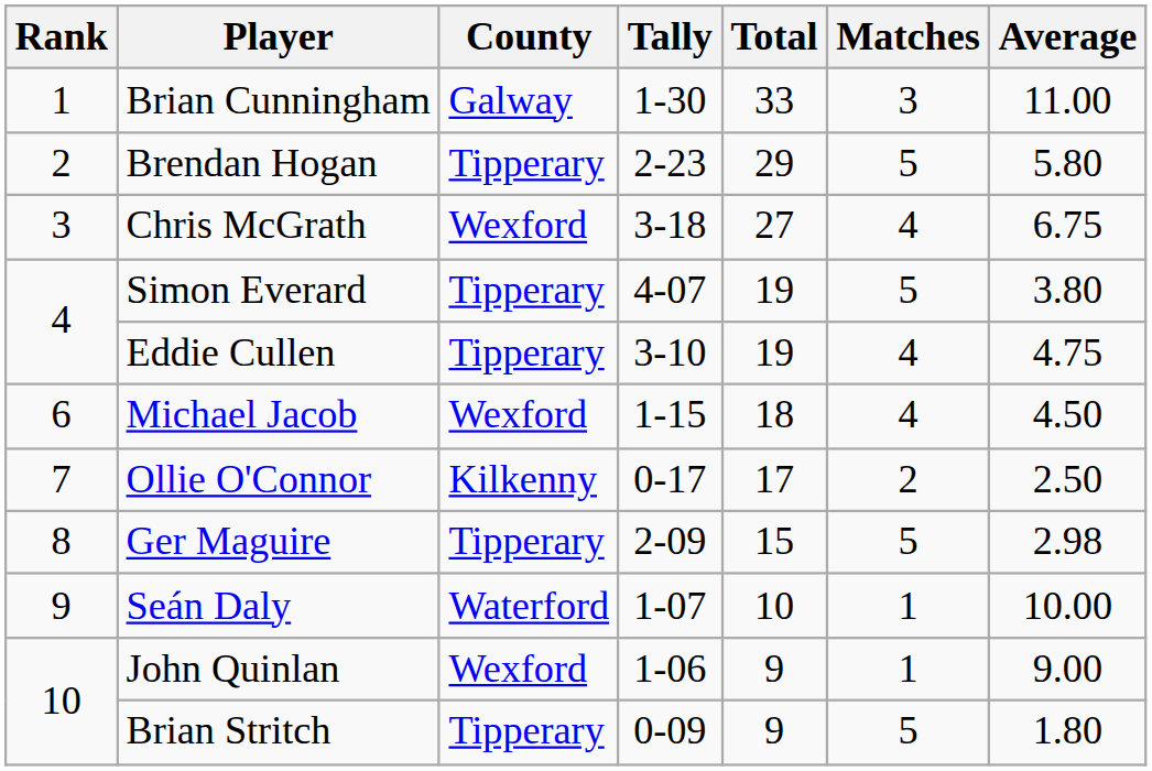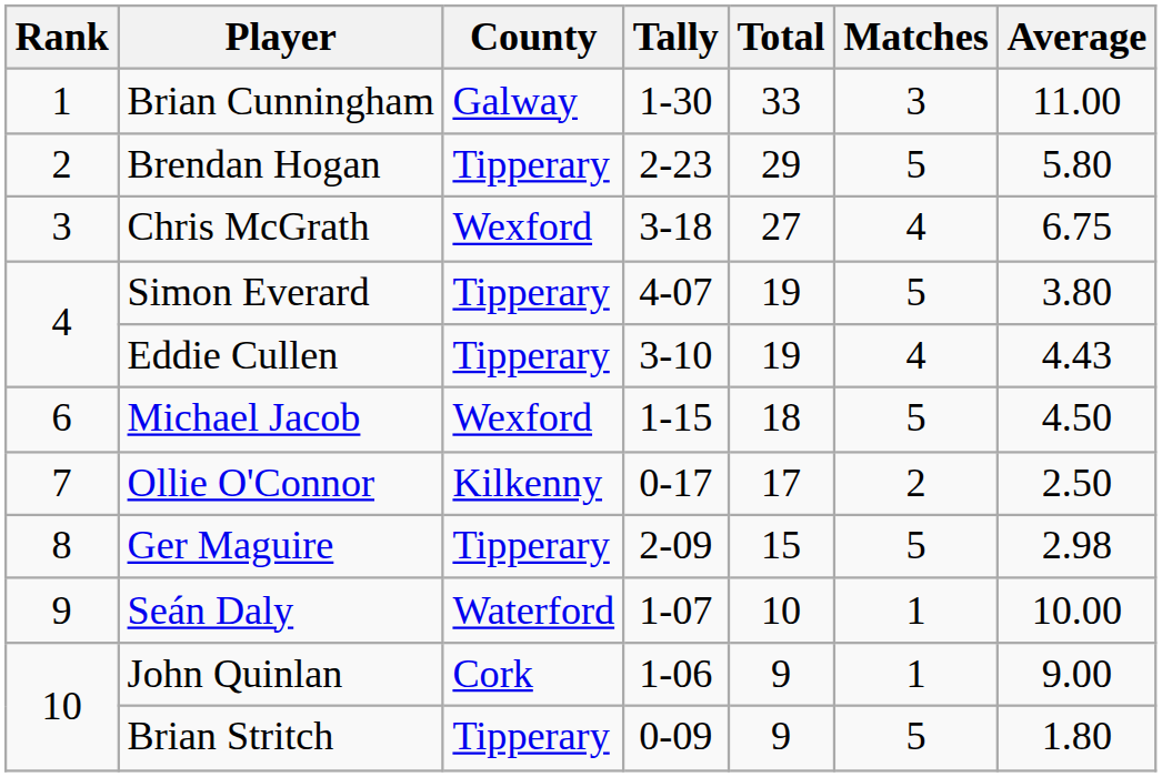 <table class="wikitable">
 <tr>
 <th>Rank</th>
 <th>Player</th>
 <th>County</th>
 <th>Tally</th>
 <th>Total</th>
 <th>Matches</th>
 <th>Average</th>
 </tr>
 <tr>
 <td rowspan=1 align=center>1</td>
 <td>Brian Cunningham</td>
 <td><a href='#'>Galway</a></td>
 <td align=center>1-30</td>
 <td align=center>33</td>
 <td align=center>3</td>
 <td align=center>11.00</td>
 </tr>
 <tr>
 <td rowspan=1 align=center>2</td>
 <td>Brendan Hogan</td>
 <td><a href='#'>Tipperary</a></td>
 <td align=center>2-23</td>
 <td align=center>29</td>
 <td align=center>5</td>
 <td align=center>5.80</td>
 </tr>
 <tr>
 <td rowspan=1 align=center>3</td>
 <td>Chris McGrath</td>
 <td><a href='#'>Wexford</a></td>
 <td align=center>3-18</td>
 <td align=center>27</td>
 <td align=center>4</td>
 <td align=center>6.75</td>
 </tr>
 <tr>
 <td rowspan=2 align=center>4</td>
 <td>Simon Everard</td>
 <td><a href='#'>Tipperary</a></td>
 <td align=center>4-07</td>
 <td align=center>19</td>
 <td align=center>5</td>
 <td align=center>3.80</td>
 </tr>
 <tr>
 <td>Eddie Cullen</td>
 <td><a href='#'>Tipperary</a></td>
 <td align=center>3-10</td>
 <td align=center>19</td>
 <td align=center>4</td>
-<td align=center>4.75</td>
+<td align=center>4.43</td>
 </tr>
 <tr>
 <td rowspan=1 align=center>6</td>
 <td><a href='#'>Michael Jacob</a></td>
 <td><a href='#'>Wexford</a></td>
 <td align=center>1-15</td>
 <td align=center>18</td>
-<td align=center>4</td>
+<td align=center>5</td>
 <td align=center>4.50</td>
 </tr>
 <tr>
 <td rowspan=1 align=center>7</td>
 <td><a href='#'>Ollie O'Connor</a></td>
 <td><a href='#'>Kilkenny</a></td>
 <td align=center>0-17</td>
 <td align=center>17</td>
 <td align=center>2</td>
 <td align=center>2.50</td>
 </tr>
 <tr>
 <td rowspan=1 align=center>8</td>
 <td><a href='#'>Ger Maguire</a></td>
 <td><a href='#'>Tipperary</a></td>
 <td align=center>2-09</td>
 <td align=center>15</td>
 <td align=center>5</td>
 <td align=center>2.98</td>
 </tr>
 <tr>
 <td rowspan=1 align=center>9</td>
 <td><a href='#'>Seán Daly</a></td>
 <td><a href='#'>Waterford</a></td>
 <td align=center>1-07</td>
 <td align=center>10</td>
 <td align=center>1</td>
 <td align=center>10.00</td>
 </tr>
 <tr>
 <td rowspan=2 align=center>10</td>
 <td>John Quinlan</td>
-<td><a href='#'>Wexford</a></td>
+<td><a href='#'>Cork</a></td>
 <td align=center>1-06</td>
 <td align=center>9</td>
 <td align=center>1</td>
 <td align=center>9.00</td>
 </tr>
 <tr>
 <td>Brian Stritch</td>
 <td><a href='#'>Tipperary</a></td>
 <td align=center>0-09</td>
 <td align=center>9</td>
 <td align=center>5</td>
 <td align=center>1.80</td>
 </tr>
 </table>
